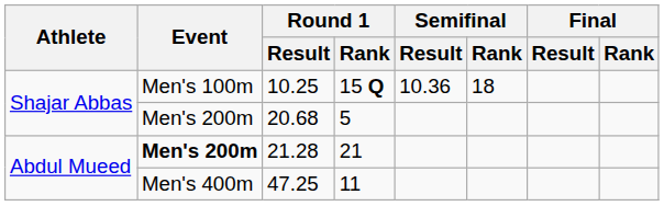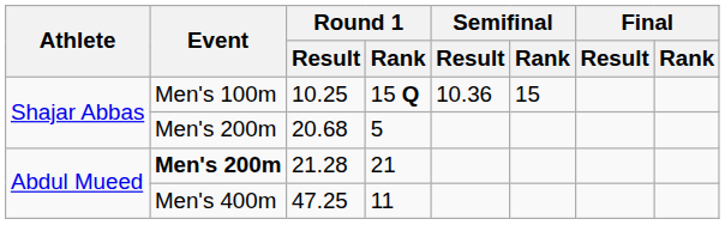 <table class="wikitable">
 <tr>
 <th rowspan="2">Athlete</th>
 <th rowspan="2">Event</th>
 <th colspan="2">Round 1</th>
 <th colspan="2">Semifinal</th>
 <th colspan="2">Final</th>
 </tr>
 <tr>
 <th>Result</th>
 <th>Rank</th>
 <th>Result</th>
 <th>Rank</th>
 <th>Result</th>
 <th>Rank</th>
 </tr>
 <tr>
 <td rowspan="2"><a href='#'>Shajar Abbas</a></td>
 <td>Men's 100m</td>
 <td>10.25</td>
 <td>15 <strong>Q</strong></td>
 <td>10.36</td>
-<td>18</td>
+<td>15</td>
 <td></td>
 <td></td>
 </tr>
 <tr>
 <td>Men's 200m</td>
 <td>20.68</td>
 <td>5</td>
 <td></td>
 <td></td>
 <td></td>
 <td></td>
 </tr>
 <tr>
 <td rowspan="2"><a href='#'>Abdul Mueed</a></td>
 <td><strong>Men's 200m</strong></td>
 <td>21.28</td>
 <td>21</td>
 <td></td>
 <td></td>
 <td></td>
 <td></td>
 </tr>
 <tr>
 <td>Men's 400m</td>
 <td>47.25</td>
 <td>11</td>
 <td></td>
 <td></td>
 <td></td>
 <td></td>
 </tr>
 </table>
